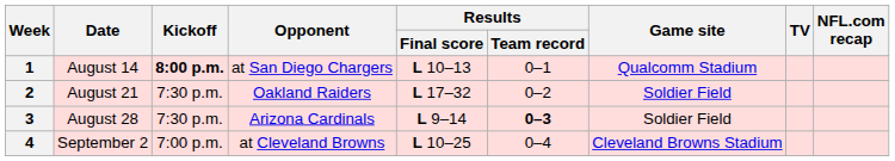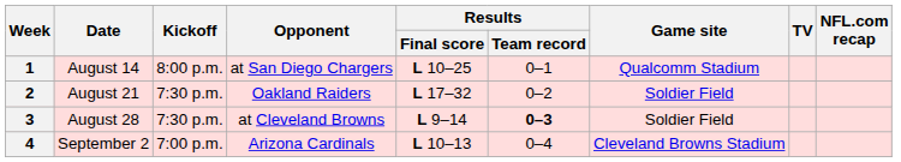 <table class="wikitable" "align=center">
 <tr>
 <th rowspan="2">Week</th>
 <th rowspan="2">Date</th>
 <th rowspan="2">Kickoff</th>
 <th rowspan="2">Opponent</th>
 <th colspan="2">Results</th>
 <th rowspan="2">Game site</th>
 <th rowspan="2">TV</th>
 <th rowspan="2">NFL.com<br>recap</th>
 </tr>
 <tr>
 <th>Final score</th>
 <th>Team record</th>
 </tr>
 <tr style="background:#fdd;">
 <th>1</th>
 <td style="text-align:center;">August 14</td>
-<td style="text-align:center;"><strong>8:00 p.m.</strong></td>
+<td style="text-align:center;">8:00 p.m.</td>
 <td style="text-align:center;">at <a href='#'>San Diego Chargers</a></td>
-<td style="text-align:center;"><strong>L</strong> 10–13</td>
+<td style="text-align:center;"><strong>L</strong> 10–25</td>
 <td style="text-align:center;">0–1</td>
 <td style="text-align:center;"><a href='#'>Qualcomm Stadium</a></td>
 <td style="text-align:center;"></td>
 <td style="text-align:center;"></td>
 </tr>
 <tr style="background:#fdd;">
 <th>2</th>
 <td style="text-align:center;">August 21</td>
 <td style="text-align:center;">7:30 p.m.</td>
 <td style="text-align:center;"><a href='#'>Oakland Raiders</a></td>
 <td style="text-align:center;"><strong>L</strong> 17–32</td>
 <td style="text-align:center;">0–2</td>
 <td style="text-align:center;"><a href='#'>Soldier Field</a></td>
 <td style="text-align:center;"></td>
 <td style="text-align:center;"></td>
 </tr>
 <tr style="background:#fdd;">
 <th>3</th>
 <td style="text-align:center;">August 28</td>
 <td style="text-align:center;">7:30 p.m.</td>
-<td style="text-align:center;"><a href='#'>Arizona Cardinals</a></td>
+<td style="text-align:center;">at <a href='#'>Cleveland Browns</a></td>
 <td style="text-align:center;"><strong>L</strong> 9–14</td>
 <td style="text-align:center;"><strong>0–3</strong></td>
 <td style="text-align:center;">Soldier Field</td>
 <td style="text-align:center;"></td>
 <td style="text-align:center;"></td>
 </tr>
 <tr style="background:#fdd;">
 <th>4</th>
 <td style="text-align:center;">September 2</td>
 <td style="text-align:center;">7:00 p.m.</td>
-<td style="text-align:center;">at <a href='#'>Cleveland Browns</a></td>
-<td style="text-align:center;"><strong>L</strong> 10–25</td>
+<td style="text-align:center;"><a href='#'>Arizona Cardinals</a></td>
+<td style="text-align:center;"><strong>L</strong> 10–13</td>
 <td style="text-align:center;">0–4</td>
 <td style="text-align:center;"><a href='#'>Cleveland Browns Stadium</a></td>
 <td style="text-align:center;"></td>
 <td style="text-align:center;"></td>
 </tr>
 </table>
